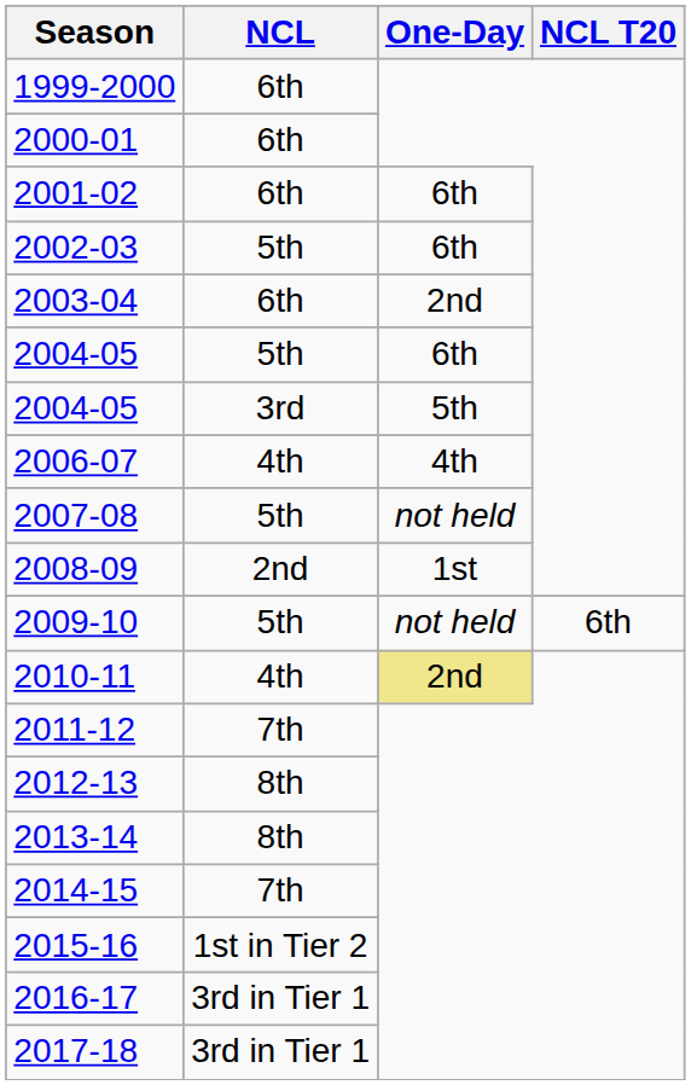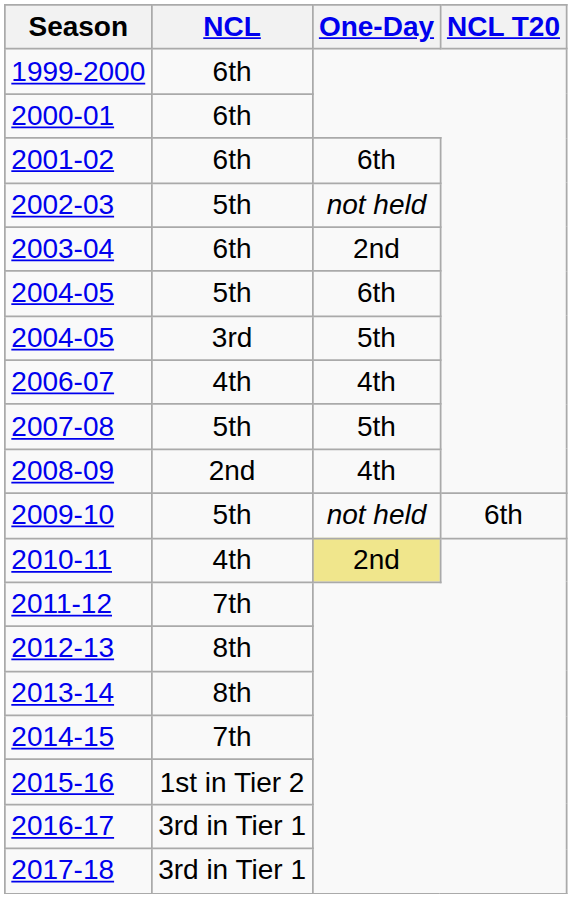 <table class="wikitable sortable" style="text-align: center;">
 <tr>
 <th>Season</th>
 <th><a href='#'>NCL</a></th>
 <th><a href='#'>One-Day</a></th>
 <th><a href='#'>NCL T20</a></th>
 </tr>
 <tr>
 <td style="text-align:left;"><a href='#'>1999-2000</a></td>
 <td>6th</td>
 </tr>
 <tr>
 <td style="text-align:left;"><a href='#'>2000-01</a></td>
 <td>6th</td>
 </tr>
 <tr>
 <td style="text-align:left;"><a href='#'>2001-02</a></td>
 <td>6th</td>
 <td>6th</td>
 </tr>
 <tr>
 <td style="text-align:left;"><a href='#'>2002-03</a></td>
 <td>5th</td>
-<td>6th</td>
+<td><em>not held</em></td>
 </tr>
 <tr>
 <td style="text-align:left;"><a href='#'>2003-04</a></td>
 <td>6th</td>
 <td>2nd</td>
 </tr>
 <tr>
 <td style="text-align:left;"><a href='#'>2004-05</a></td>
 <td>5th</td>
 <td>6th</td>
 </tr>
 <tr>
 <td style="text-align:left;"><a href='#'>2004-05</a></td>
 <td>3rd</td>
 <td>5th</td>
 </tr>
 <tr>
 <td style="text-align:left;"><a href='#'>2006-07</a></td>
 <td>4th</td>
 <td>4th</td>
 </tr>
 <tr>
 <td style="text-align:left;"><a href='#'>2007-08</a></td>
 <td>5th</td>
-<td><em>not held</em></td>
+<td>5th</td>
 </tr>
 <tr>
 <td style="text-align:left;"><a href='#'>2008-09</a></td>
 <td>2nd</td>
-<td>1st</td>
+<td>4th</td>
 </tr>
 <tr>
 <td style="text-align:left;"><a href='#'>2009-10</a></td>
 <td>5th</td>
 <td><em>not held</em></td>
 <td>6th</td>
 </tr>
 <tr>
 <td style="text-align:left;"><a href='#'>2010-11</a></td>
 <td>4th</td>
 <td style="background: khaki;">2nd</td>
 </tr>
 <tr>
 <td style="text-align:left;"><a href='#'>2011-12</a></td>
 <td>7th</td>
 </tr>
 <tr>
 <td style="text-align:left;"><a href='#'>2012-13</a></td>
 <td>8th</td>
 </tr>
 <tr>
 <td style="text-align:left;"><a href='#'>2013-14</a></td>
 <td>8th</td>
 </tr>
 <tr>
 <td style="text-align:left;"><a href='#'>2014-15</a></td>
 <td>7th</td>
 </tr>
 <tr>
 <td style="text-align:left;"><a href='#'>2015-16</a></td>
 <td>1st in Tier 2</td>
 </tr>
 <tr>
 <td style="text-align:left;"><a href='#'>2016-17</a></td>
 <td>3rd in Tier 1</td>
 </tr>
 <tr>
 <td style="text-align:left;"><a href='#'>2017-18</a></td>
 <td>3rd in Tier 1</td>
 </tr>
 </table>
